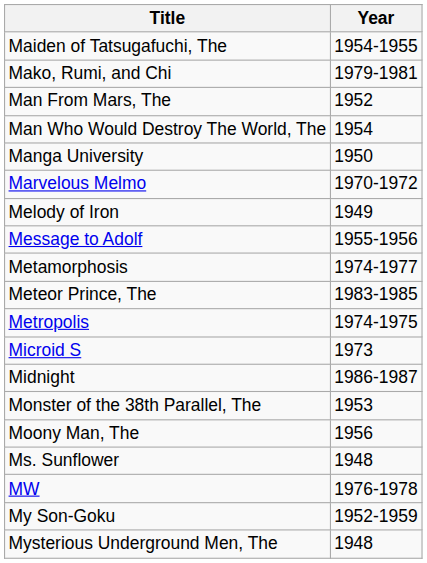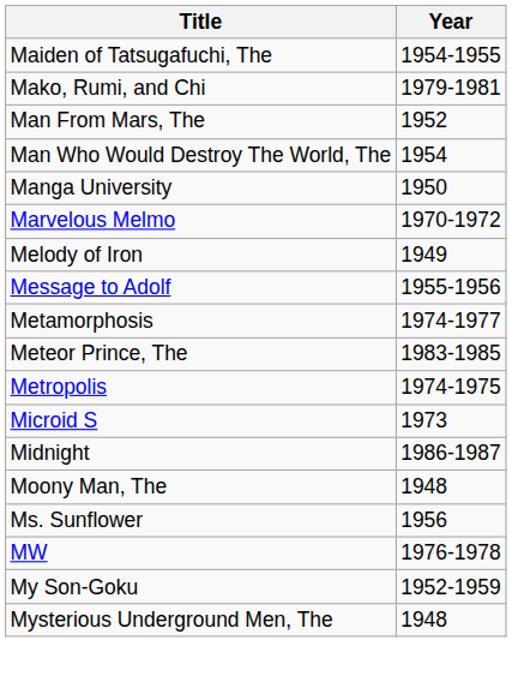 <table class="wikitable">
 <tr>
 <th>Title</th>
 <th>Year</th>
 </tr>
 <tr>
 <td>Maiden of Tatsugafuchi, The</td>
 <td>1954-1955</td>
 </tr>
 <tr>
 <td>Mako, Rumi, and Chi</td>
 <td>1979-1981</td>
 </tr>
 <tr>
 <td>Man From Mars, The</td>
 <td>1952</td>
 </tr>
 <tr>
 <td>Man Who Would Destroy The World, The</td>
 <td>1954</td>
 </tr>
 <tr>
 <td>Manga University</td>
 <td>1950</td>
 </tr>
 <tr>
 <td><a href='#'>Marvelous Melmo</a></td>
 <td>1970-1972</td>
 </tr>
 <tr>
 <td>Melody of Iron</td>
 <td>1949</td>
 </tr>
 <tr>
 <td><a href='#'>Message to Adolf</a></td>
 <td>1955-1956</td>
 </tr>
 <tr>
 <td>Metamorphosis</td>
 <td>1974-1977</td>
 </tr>
 <tr>
 <td>Meteor Prince, The</td>
 <td>1983-1985</td>
 </tr>
 <tr>
 <td><a href='#'>Metropolis</a></td>
 <td>1974-1975</td>
 </tr>
 <tr>
 <td><a href='#'>Microid S</a></td>
 <td>1973</td>
 </tr>
 <tr>
 <td>Midnight</td>
 <td>1986-1987</td>
 </tr>
 <tr>
-<td>Monster of the 38th Parallel, The</td>
-<td>1953</td>
-</tr>
-<tr>
 <td>Moony Man, The</td>
-<td>1956</td>
+<td>1948</td>
 </tr>
 <tr>
 <td>Ms. Sunflower</td>
-<td>1948</td>
+<td>1956</td>
 </tr>
 <tr>
 <td><a href='#'>MW</a></td>
 <td>1976-1978</td>
 </tr>
 <tr>
 <td>My Son-Goku</td>
 <td>1952-1959</td>
 </tr>
 <tr>
 <td>Mysterious Underground Men, The</td>
 <td>1948</td>
 </tr>
 </table>
